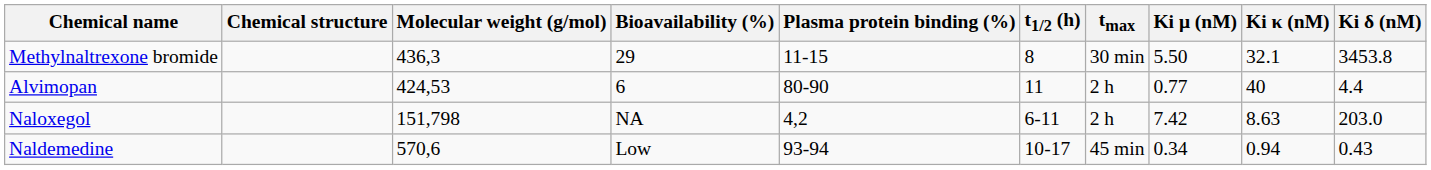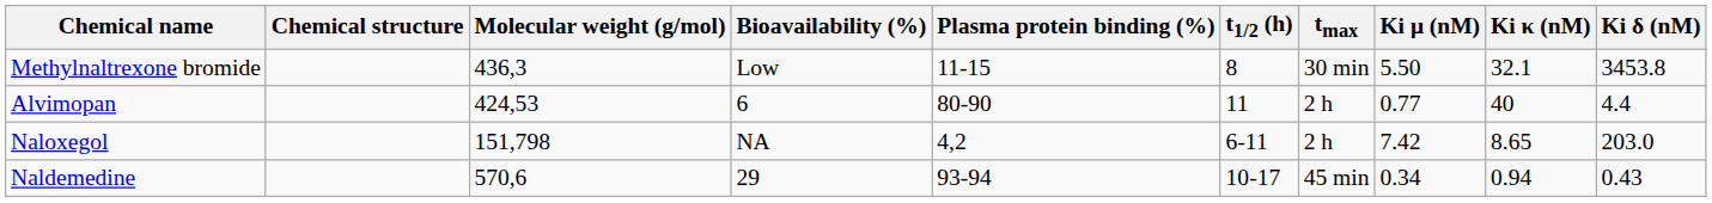 <table class="wikitable">
 <tr>
 <th>Chemical name</th>
 <th>Chemical structure</th>
 <th>Molecular weight (g/mol)</th>
 <th>Bioavailability (%)</th>
 <th>Plasma protein binding (%)</th>
 <th>t<sub>1/2</sub> (h)</th>
 <th>t<sub>max</sub></th>
 <th>Ki μ (nM)</th>
 <th>Ki κ (nM)</th>
 <th>Ki δ (nM)</th>
 </tr>
 <tr>
 <td><a href='#'>Methylnaltrexone</a> bromide</td>
 <td><br></td>
 <td>436,3</td>
-<td>29</td>
+<td>Low</td>
 <td>11-15</td>
 <td>8</td>
 <td>30 min</td>
 <td>5.50</td>
 <td>32.1</td>
 <td>3453.8</td>
 </tr>
 <tr>
 <td><a href='#'>Alvimopan</a></td>
 <td><br></td>
 <td>424,53</td>
 <td>6</td>
 <td>80-90</td>
 <td>11</td>
 <td>2 h</td>
 <td>0.77</td>
 <td>40</td>
 <td>4.4</td>
 </tr>
 <tr>
 <td><a href='#'>Naloxegol</a></td>
 <td><br></td>
 <td>151,798</td>
 <td>NA</td>
 <td>4,2</td>
 <td>6-11</td>
 <td>2 h</td>
 <td>7.42</td>
-<td>8.63</td>
+<td>8.65</td>
 <td>203.0</td>
 </tr>
 <tr>
 <td><a href='#'>Naldemedine</a></td>
 <td><br></td>
 <td>570,6</td>
-<td>Low</td>
+<td>29</td>
 <td>93-94</td>
 <td>10-17</td>
 <td>45 min</td>
 <td>0.34</td>
 <td>0.94</td>
 <td>0.43</td>
 </tr>
 </table>
